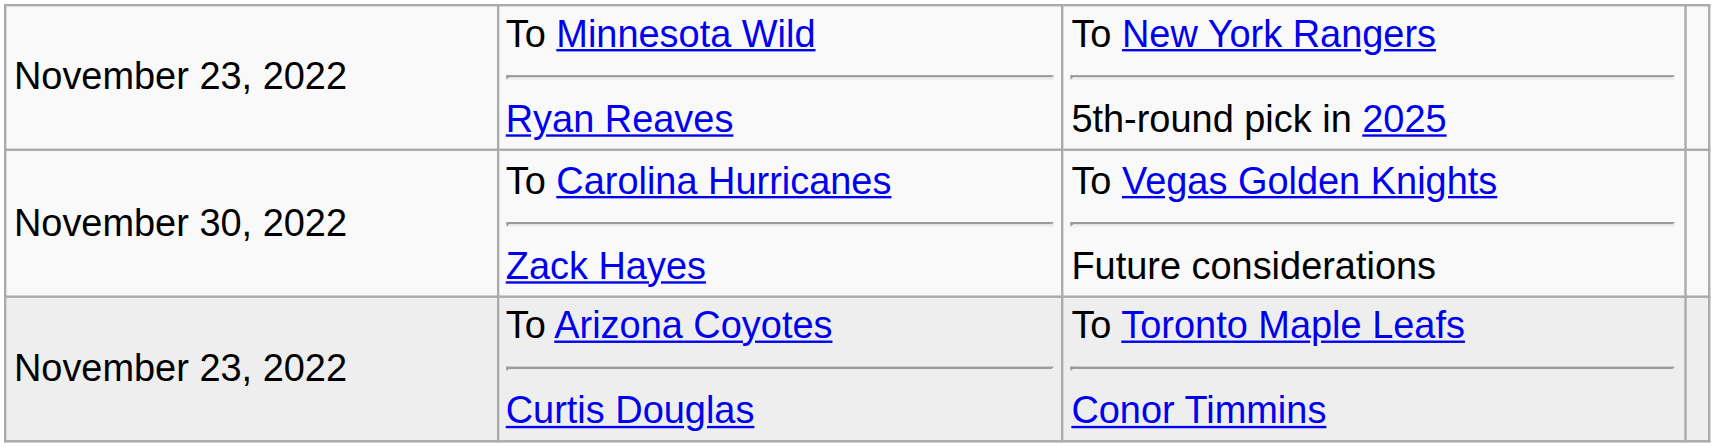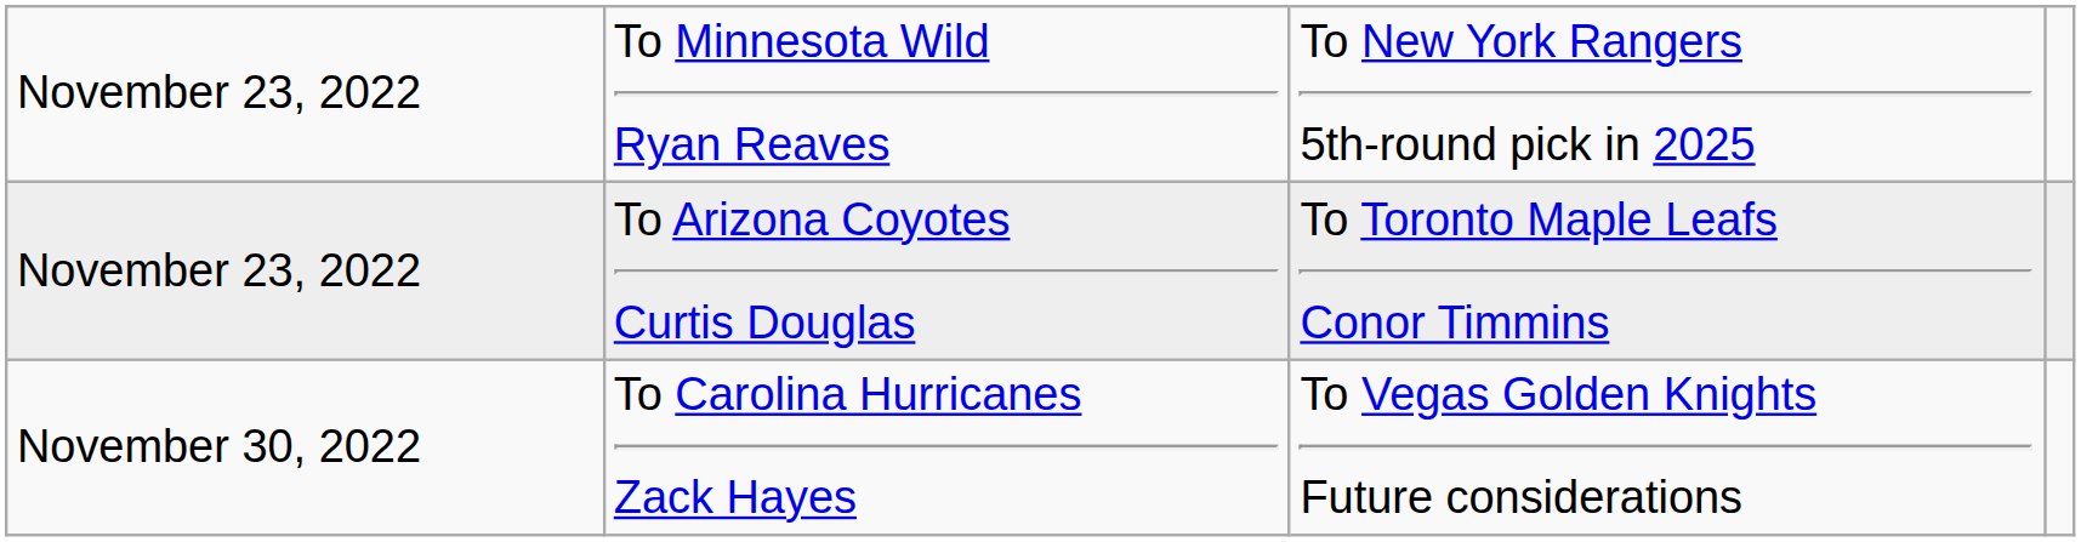 <table cellspacing=0 class="wikitable" style="border:1px solid #999999; width:720px;">
 <tr>
 <td>November 23, 2022</td>
 <td valign="top">To <a href='#'>Minnesota Wild</a><hr><a href='#'>Ryan Reaves</a></td>
 <td valign="top">To <a href='#'>New York Rangers</a><hr>5th-round pick in <a href='#'>2025</a></td>
+<td></td>
+</tr>
+<tr bgcolor="eeeeee">
+<td>November 23, 2022</td>
+<td valign="top">To <a href='#'>Arizona Coyotes</a><hr><a href='#'>Curtis Douglas</a></td>
+<td valign="top">To <a href='#'>Toronto Maple Leafs</a><hr><a href='#'>Conor Timmins</a></td>
 <td></td>
 </tr>
 <tr>
 <td>November 30, 2022</td>
 <td valign="top">To <a href='#'>Carolina Hurricanes</a><hr><a href='#'>Zack Hayes</a></td>
 <td valign="top">To <a href='#'>Vegas Golden Knights</a><hr><span>Future considerations</span></td>
 <td></td>
 </tr>
-<tr bgcolor="eeeeee">
-<td>November 23, 2022</td>
-<td valign="top">To <a href='#'>Arizona Coyotes</a><hr><a href='#'>Curtis Douglas</a></td>
-<td valign="top">To <a href='#'>Toronto Maple Leafs</a><hr><a href='#'>Conor Timmins</a></td>
-<td></td>
-</tr>
 </table>
